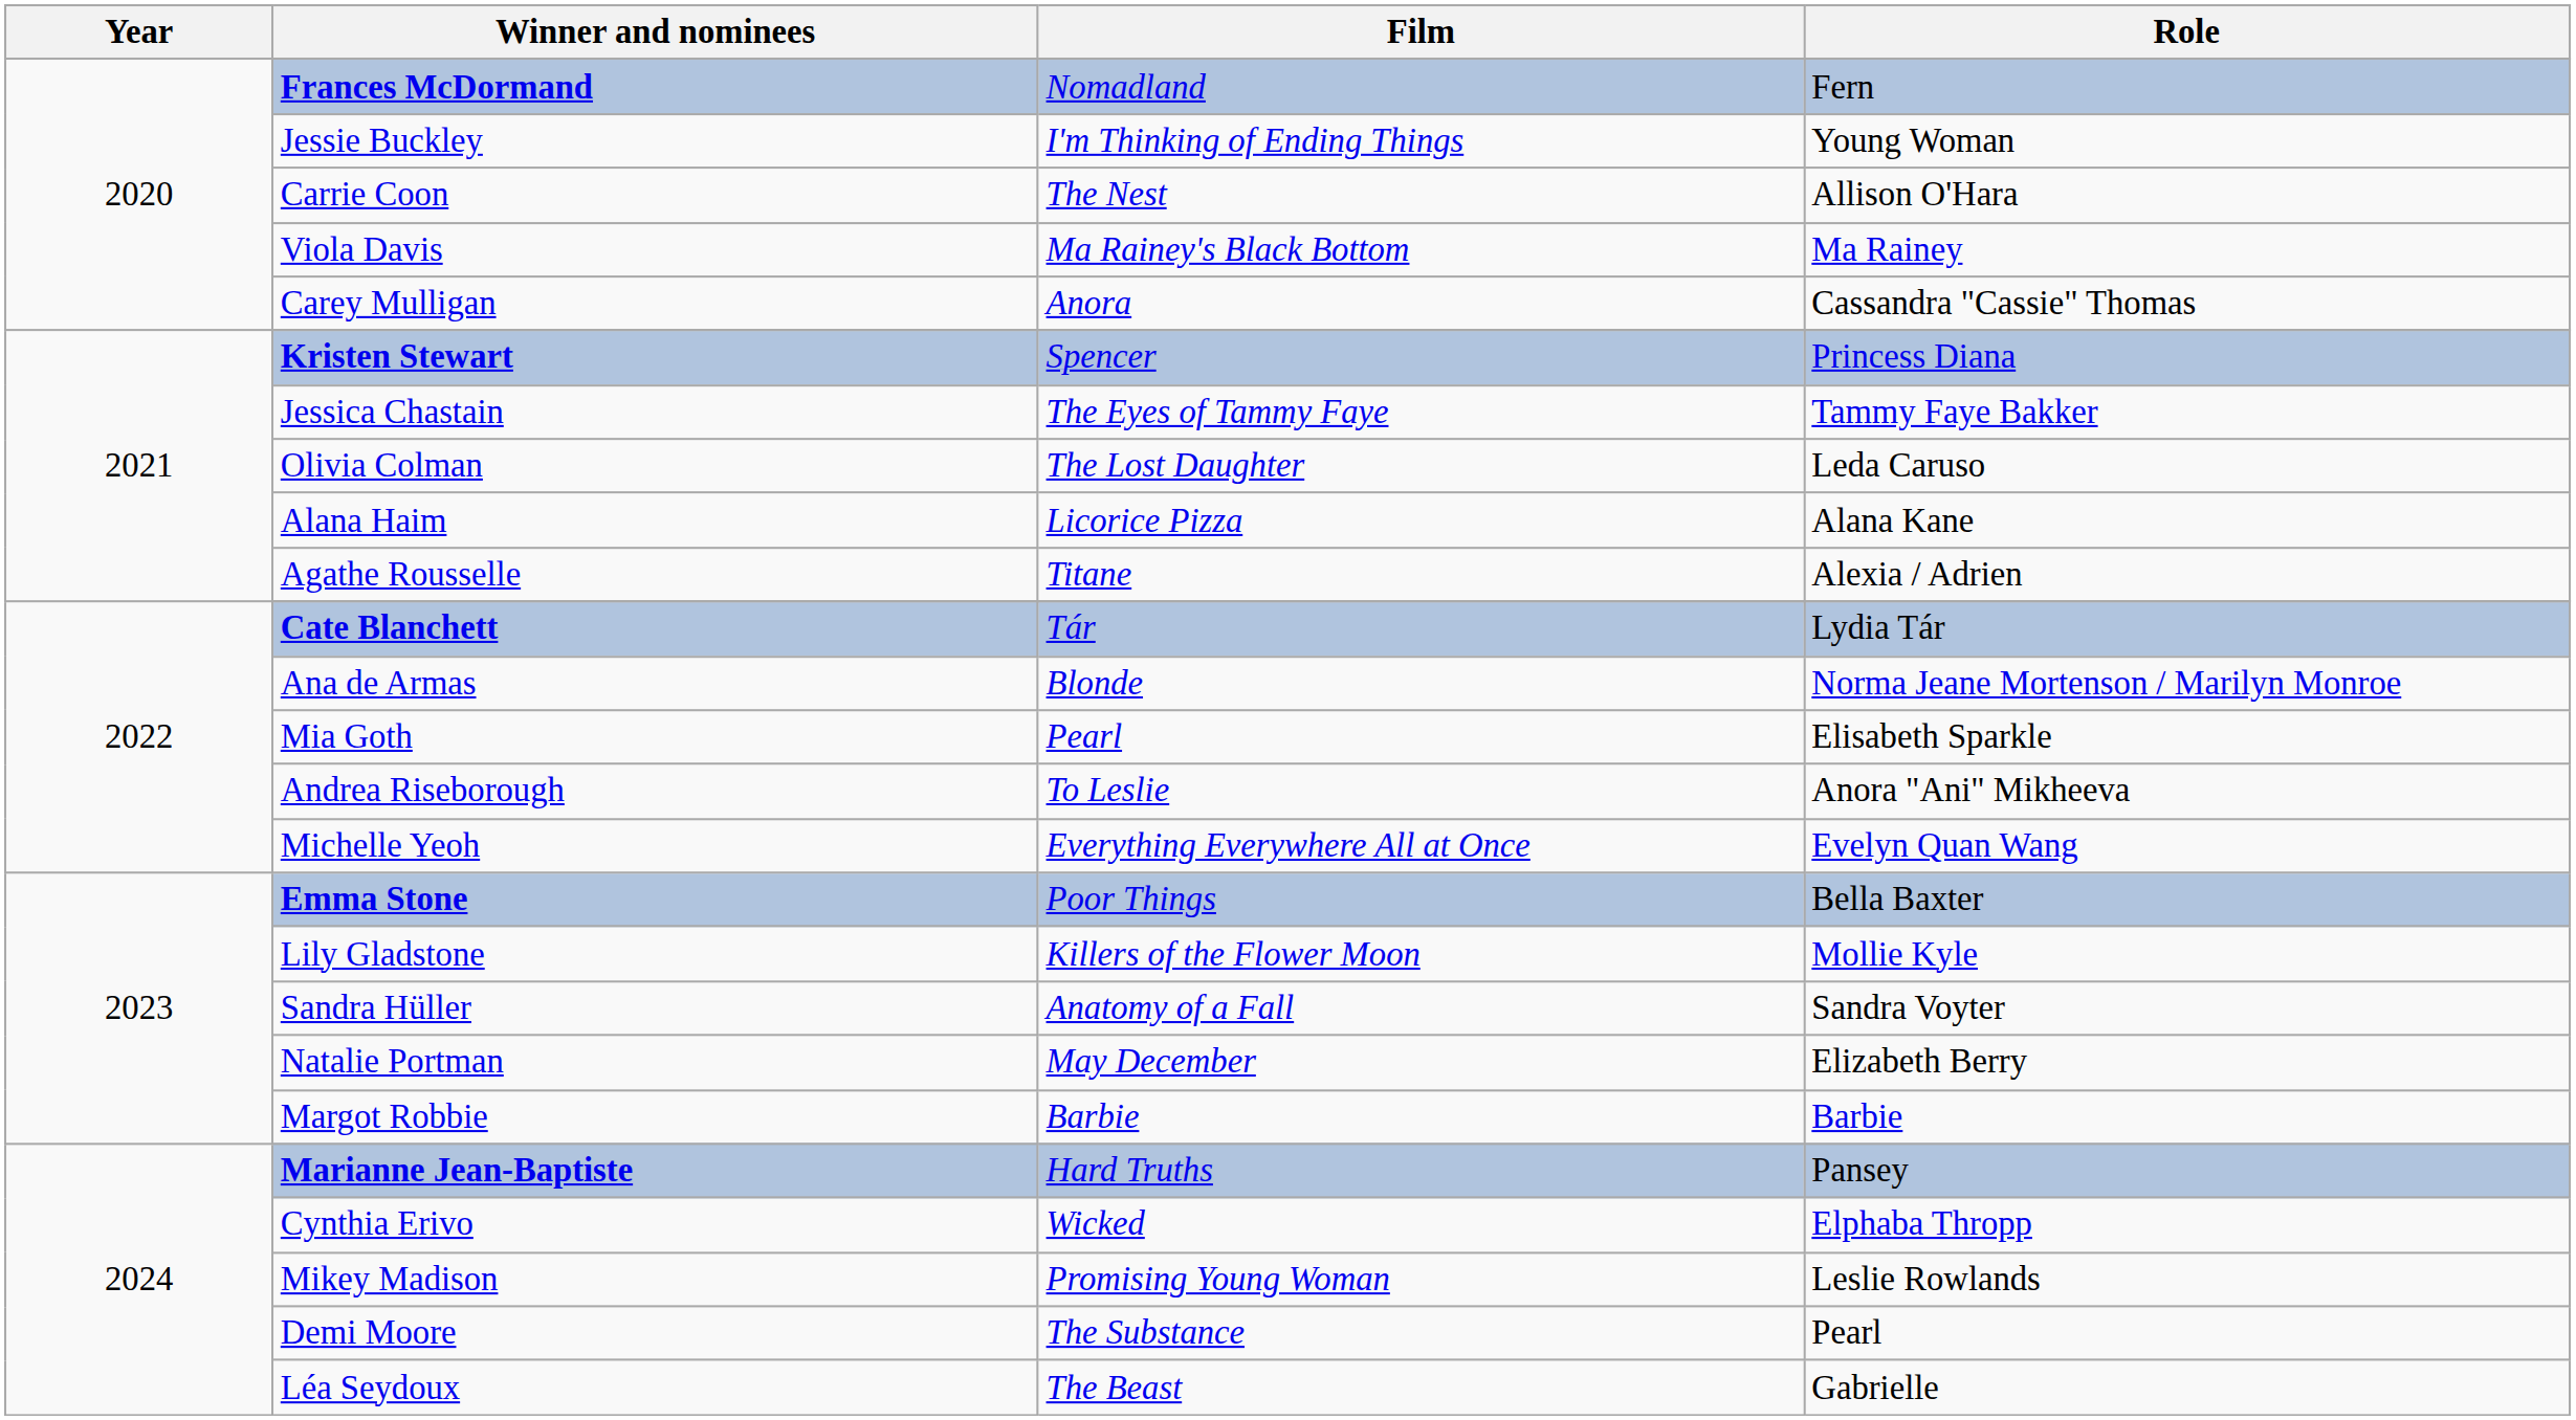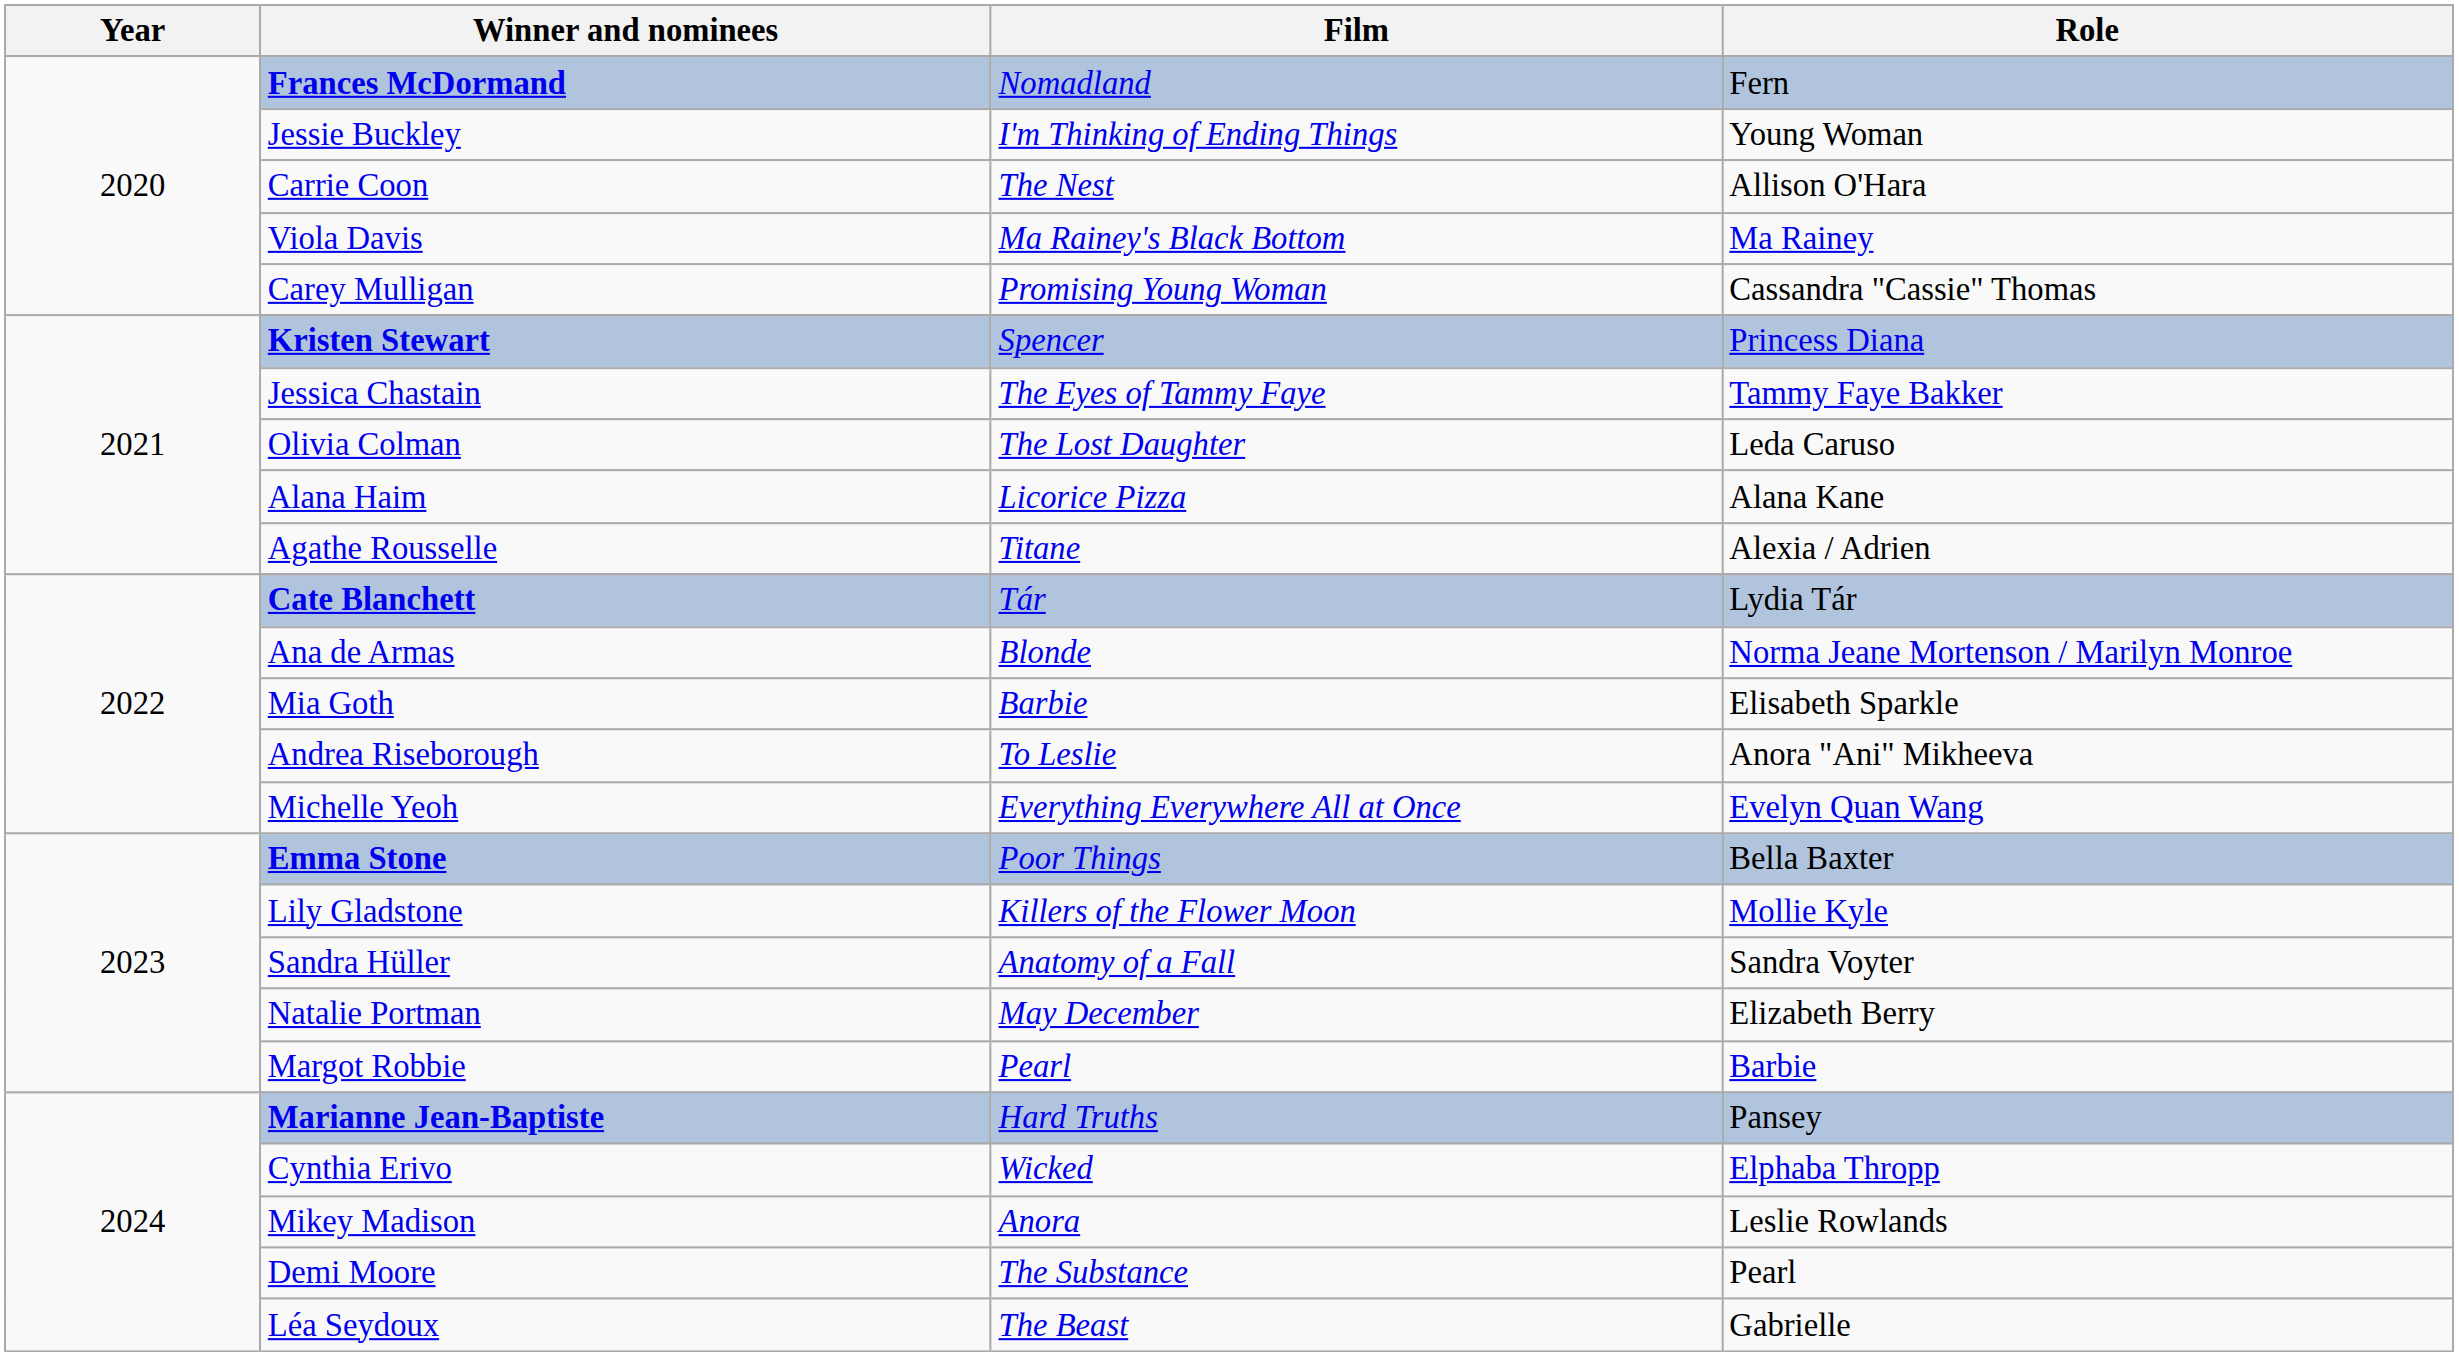 <table class="wikitable" width="95%" cellpadding="5">
 <tr>
 <th width="100"><strong>Year</strong></th>
 <th width="300"><strong>Winner and nominees</strong></th>
 <th width="300"><strong>Film</strong></th>
 <th width="300"><strong>Role</strong></th>
 </tr>
 <tr>
 <td rowspan="6" style="text-align:center;">2020</td>
 </tr>
 <tr>
 <td style="background:#B0C4DE;"><strong><a href='#'>Frances McDormand</a></strong></td>
 <td style="background:#B0C4DE;"><em><a href='#'>Nomadland</a></em></td>
 <td style="background:#B0C4DE;">Fern</td>
 </tr>
 <tr>
 <td><a href='#'>Jessie Buckley</a></td>
 <td><em><a href='#'>I'm Thinking of Ending Things</a></em></td>
 <td>Young Woman</td>
 </tr>
 <tr>
 <td><a href='#'>Carrie Coon</a></td>
 <td><em><a href='#'>The Nest</a></em></td>
 <td>Allison O'Hara</td>
 </tr>
 <tr>
 <td><a href='#'>Viola Davis</a></td>
 <td><em><a href='#'>Ma Rainey's Black Bottom</a></em></td>
 <td><a href='#'>Ma Rainey</a></td>
 </tr>
 <tr>
 <td><a href='#'>Carey Mulligan</a></td>
-<td><em><a href='#'>Anora</a></em></td>
+<td><em><a href='#'>Promising Young Woman</a></em></td>
 <td>Cassandra "Cassie" Thomas</td>
 </tr>
 <tr>
 <td rowspan="6" style="text-align:center;">2021</td>
 </tr>
 <tr>
 <td style="background:#B0C4DE;"><strong><a href='#'>Kristen Stewart</a></strong></td>
 <td style="background:#B0C4DE;"><em><a href='#'>Spencer</a></em></td>
 <td style="background:#B0C4DE;"><a href='#'>Princess Diana</a></td>
 </tr>
 <tr>
 <td><a href='#'>Jessica Chastain</a></td>
 <td><em><a href='#'>The Eyes of Tammy Faye</a></em></td>
 <td><a href='#'>Tammy Faye Bakker</a></td>
 </tr>
 <tr>
 <td><a href='#'>Olivia Colman</a></td>
 <td><em><a href='#'>The Lost Daughter</a></em></td>
 <td>Leda Caruso</td>
 </tr>
 <tr>
 <td><a href='#'>Alana Haim</a></td>
 <td><em><a href='#'>Licorice Pizza</a></em></td>
 <td>Alana Kane</td>
 </tr>
 <tr>
 <td><a href='#'>Agathe Rousselle</a></td>
 <td><em><a href='#'>Titane</a></em></td>
 <td>Alexia / Adrien</td>
 </tr>
 <tr>
 <td rowspan="6" style="text-align:center;">2022</td>
 </tr>
 <tr>
 <td style="background:#B0C4DE;"><strong><a href='#'>Cate Blanchett</a></strong></td>
 <td style="background:#B0C4DE;"><em><a href='#'>Tár</a></em></td>
 <td style="background:#B0C4DE;">Lydia Tár</td>
 </tr>
 <tr>
 <td><a href='#'>Ana de Armas</a></td>
 <td><em><a href='#'>Blonde</a></em></td>
 <td><a href='#'>Norma Jeane Mortenson / Marilyn Monroe</a></td>
 </tr>
 <tr>
 <td><a href='#'>Mia Goth</a></td>
-<td><em><a href='#'>Pearl</a></em></td>
+<td><em><a href='#'>Barbie</a></em></td>
 <td>Elisabeth Sparkle</td>
 </tr>
 <tr>
 <td><a href='#'>Andrea Riseborough</a></td>
 <td><em><a href='#'>To Leslie</a></em></td>
 <td>Anora "Ani" Mikheeva</td>
 </tr>
 <tr>
 <td><a href='#'>Michelle Yeoh</a></td>
 <td><em><a href='#'>Everything Everywhere All at Once</a></em></td>
 <td><a href='#'>Evelyn Quan Wang</a></td>
 </tr>
 <tr>
 <td rowspan="5" style="text-align:center;">2023</td>
 <td style="background:#B0C4DE;"><strong><a href='#'>Emma Stone</a></strong></td>
 <td style="background:#B0C4DE;"><em><a href='#'>Poor Things</a></em></td>
 <td style="background:#B0C4DE;">Bella Baxter</td>
 </tr>
 <tr>
 <td><a href='#'>Lily Gladstone</a></td>
 <td><em><a href='#'>Killers of the Flower Moon</a></em></td>
 <td><a href='#'>Mollie Kyle</a></td>
 </tr>
 <tr>
 <td><a href='#'>Sandra Hüller</a></td>
 <td><em><a href='#'>Anatomy of a Fall</a></em></td>
 <td>Sandra Voyter</td>
 </tr>
 <tr>
 <td><a href='#'>Natalie Portman</a></td>
 <td><em><a href='#'>May December</a></em></td>
 <td>Elizabeth Berry</td>
 </tr>
 <tr>
 <td><a href='#'>Margot Robbie</a></td>
-<td><em><a href='#'>Barbie</a></em></td>
+<td><em><a href='#'>Pearl</a></em></td>
 <td><a href='#'>Barbie</a></td>
 </tr>
 <tr>
 <td rowspan="5" style="text-align:center;">2024</td>
 <td style="background:#B0C4DE;"><strong><a href='#'>Marianne Jean-Baptiste</a></strong></td>
 <td style="background:#B0C4DE;"><em><a href='#'>Hard Truths</a></em></td>
 <td style="background:#B0C4DE;">Pansey</td>
 </tr>
 <tr>
 <td><a href='#'>Cynthia Erivo</a></td>
 <td><em><a href='#'>Wicked</a></em></td>
 <td><a href='#'>Elphaba Thropp</a></td>
 </tr>
 <tr>
 <td><a href='#'>Mikey Madison</a></td>
-<td><em><a href='#'>Promising Young Woman</a></em></td>
+<td><em><a href='#'>Anora</a></em></td>
 <td>Leslie Rowlands</td>
 </tr>
 <tr>
 <td><a href='#'>Demi Moore</a></td>
 <td><em><a href='#'>The Substance</a></em></td>
 <td>Pearl</td>
 </tr>
 <tr>
 <td><a href='#'>Léa Seydoux</a></td>
 <td><em><a href='#'>The Beast</a></em></td>
 <td>Gabrielle</td>
 </tr>
 </table>
